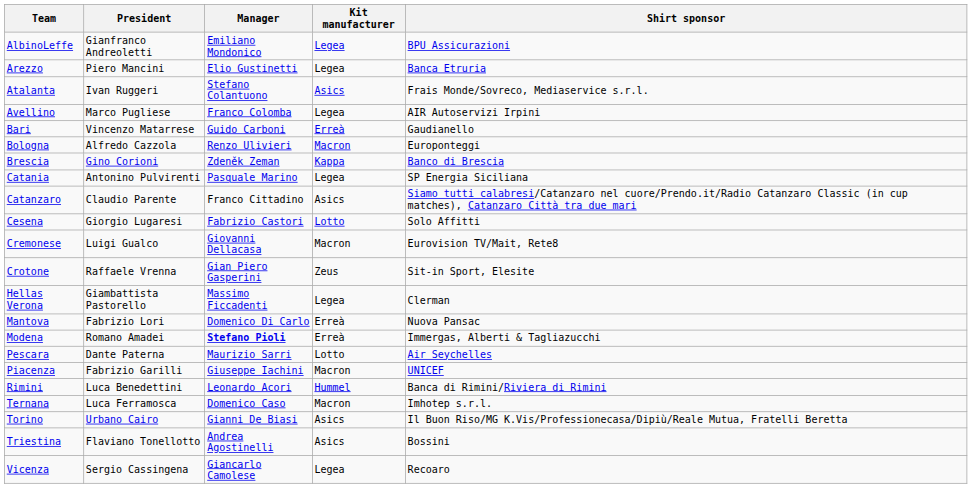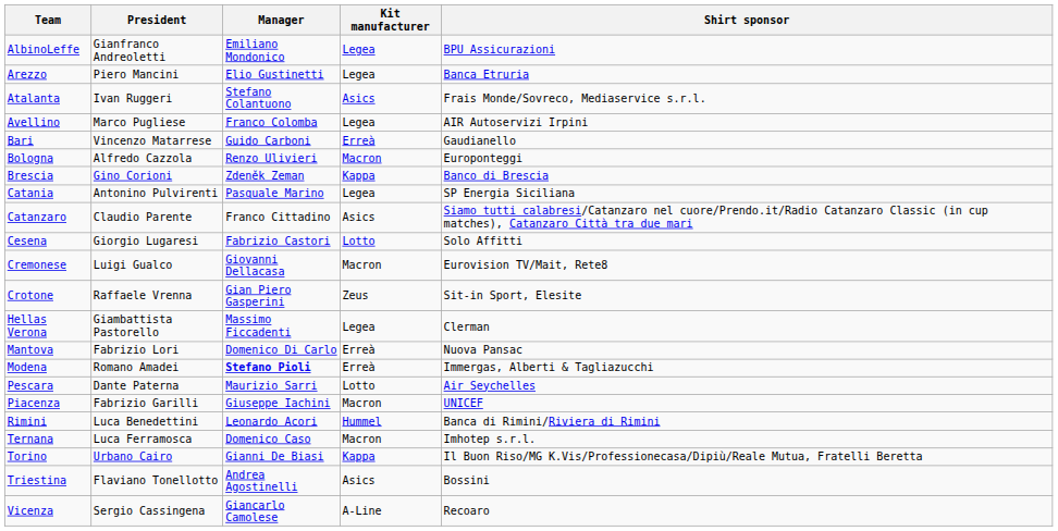 <table class="wikitable sortable">
 <tr>
 <th>Team</th>
 <th>President</th>
 <th>Manager</th>
 <th>Kit manufacturer</th>
 <th>Shirt sponsor</th>
 </tr>
 <tr>
 <td><a href='#'>AlbinoLeffe</a></td>
 <td> Gianfranco Andreoletti</td>
 <td> <a href='#'>Emiliano Mondonico</a></td>
 <td><a href='#'>Legea</a></td>
 <td><a href='#'>BPU Assicurazioni</a></td>
 </tr>
 <tr>
 <td><a href='#'>Arezzo</a></td>
 <td> Piero Mancini</td>
 <td> <a href='#'>Elio Gustinetti</a></td>
 <td>Legea</td>
 <td><a href='#'>Banca Etruria</a></td>
 </tr>
 <tr>
 <td><a href='#'>Atalanta</a></td>
 <td> Ivan Ruggeri</td>
 <td> <a href='#'>Stefano Colantuono</a></td>
 <td><a href='#'>Asics</a></td>
 <td>Frais Monde/Sovreco, Mediaservice s.r.l.</td>
 </tr>
 <tr>
 <td><a href='#'>Avellino</a></td>
 <td> Marco Pugliese</td>
 <td> <a href='#'>Franco Colomba</a></td>
 <td>Legea</td>
 <td>AIR Autoservizi Irpini</td>
 </tr>
 <tr>
 <td><a href='#'>Bari</a></td>
 <td> Vincenzo Matarrese</td>
 <td> <a href='#'>Guido Carboni</a></td>
 <td><a href='#'>Erreà</a></td>
 <td>Gaudianello</td>
 </tr>
 <tr>
 <td><a href='#'>Bologna</a></td>
 <td> Alfredo Cazzola</td>
 <td> <a href='#'>Renzo Ulivieri</a></td>
 <td><a href='#'>Macron</a></td>
 <td>Europonteggi</td>
 </tr>
 <tr>
 <td><a href='#'>Brescia</a></td>
 <td> <a href='#'>Gino Corioni</a></td>
 <td> <a href='#'>Zdeněk Zeman</a></td>
 <td><a href='#'>Kappa</a></td>
 <td><a href='#'>Banco di Brescia</a></td>
 </tr>
 <tr>
 <td><a href='#'>Catania</a></td>
 <td> Antonino Pulvirenti</td>
 <td> <a href='#'>Pasquale Marino</a></td>
 <td>Legea</td>
 <td>SP Energia Siciliana</td>
 </tr>
 <tr>
 <td><a href='#'>Catanzaro</a></td>
 <td> Claudio Parente</td>
 <td> Franco Cittadino</td>
 <td>Asics</td>
 <td><a href='#'>Siamo tutti calabresi</a>/Catanzaro nel cuore/Prendo.it/Radio Catanzaro Classic (in cup matches), <a href='#'>Catanzaro Città tra due mari</a></td>
 </tr>
 <tr>
 <td><a href='#'>Cesena</a></td>
 <td> Giorgio Lugaresi</td>
 <td> <a href='#'>Fabrizio Castori</a></td>
 <td><a href='#'>Lotto</a></td>
 <td>Solo Affitti</td>
 </tr>
 <tr>
 <td><a href='#'>Cremonese</a></td>
 <td> Luigi Gualco</td>
 <td> <a href='#'>Giovanni Dellacasa</a></td>
 <td>Macron</td>
 <td>Eurovision TV/Mait, Rete8</td>
 </tr>
 <tr>
 <td><a href='#'>Crotone</a></td>
 <td> Raffaele Vrenna</td>
 <td> <a href='#'>Gian Piero Gasperini</a></td>
 <td>Zeus</td>
 <td>Sit-in Sport, Elesite</td>
 </tr>
 <tr>
 <td><a href='#'>Hellas Verona</a></td>
 <td> Giambattista Pastorello</td>
 <td> <a href='#'>Massimo Ficcadenti</a></td>
 <td>Legea</td>
 <td>Clerman</td>
 </tr>
 <tr>
 <td><a href='#'>Mantova</a></td>
 <td> Fabrizio Lori</td>
 <td> <a href='#'>Domenico Di Carlo</a></td>
 <td>Erreà</td>
 <td>Nuova Pansac</td>
 </tr>
 <tr>
 <td><a href='#'>Modena</a></td>
 <td> Romano Amadei</td>
 <td><strong> <a href='#'>Stefano Pioli</a></strong></td>
 <td>Erreà</td>
 <td>Immergas, Alberti & Tagliazucchi</td>
 </tr>
 <tr>
 <td><a href='#'>Pescara</a></td>
 <td> Dante Paterna</td>
 <td> <a href='#'>Maurizio Sarri</a></td>
 <td>Lotto</td>
 <td><a href='#'>Air Seychelles</a></td>
 </tr>
 <tr>
 <td><a href='#'>Piacenza</a></td>
 <td> Fabrizio Garilli</td>
 <td> <a href='#'>Giuseppe Iachini</a></td>
 <td>Macron</td>
 <td><a href='#'>UNICEF</a></td>
 </tr>
 <tr>
 <td><a href='#'>Rimini</a></td>
 <td> Luca Benedettini</td>
 <td> <a href='#'>Leonardo Acori</a></td>
 <td><a href='#'>Hummel</a></td>
 <td>Banca di Rimini/<a href='#'>Riviera di Rimini</a></td>
 </tr>
 <tr>
 <td><a href='#'>Ternana</a></td>
 <td> Luca Ferramosca</td>
 <td> <a href='#'>Domenico Caso</a></td>
 <td>Macron</td>
 <td>Imhotep s.r.l.</td>
 </tr>
 <tr>
 <td><a href='#'>Torino</a></td>
 <td> <a href='#'>Urbano Cairo</a></td>
 <td> <a href='#'>Gianni De Biasi</a></td>
-<td>Asics</td>
+<td><a href='#'>Kappa</a></td>
 <td>Il Buon Riso/MG K.Vis/Professionecasa/Dipiù/Reale Mutua, Fratelli Beretta</td>
 </tr>
 <tr>
 <td><a href='#'>Triestina</a></td>
 <td> Flaviano Tonellotto</td>
 <td> <a href='#'>Andrea Agostinelli</a></td>
 <td>Asics</td>
 <td>Bossini</td>
 </tr>
 <tr>
 <td><a href='#'>Vicenza</a></td>
 <td> Sergio Cassingena</td>
 <td> <a href='#'>Giancarlo Camolese</a></td>
-<td>Legea</td>
+<td>A-Line</td>
 <td>Recoaro</td>
 </tr>
 </table>
